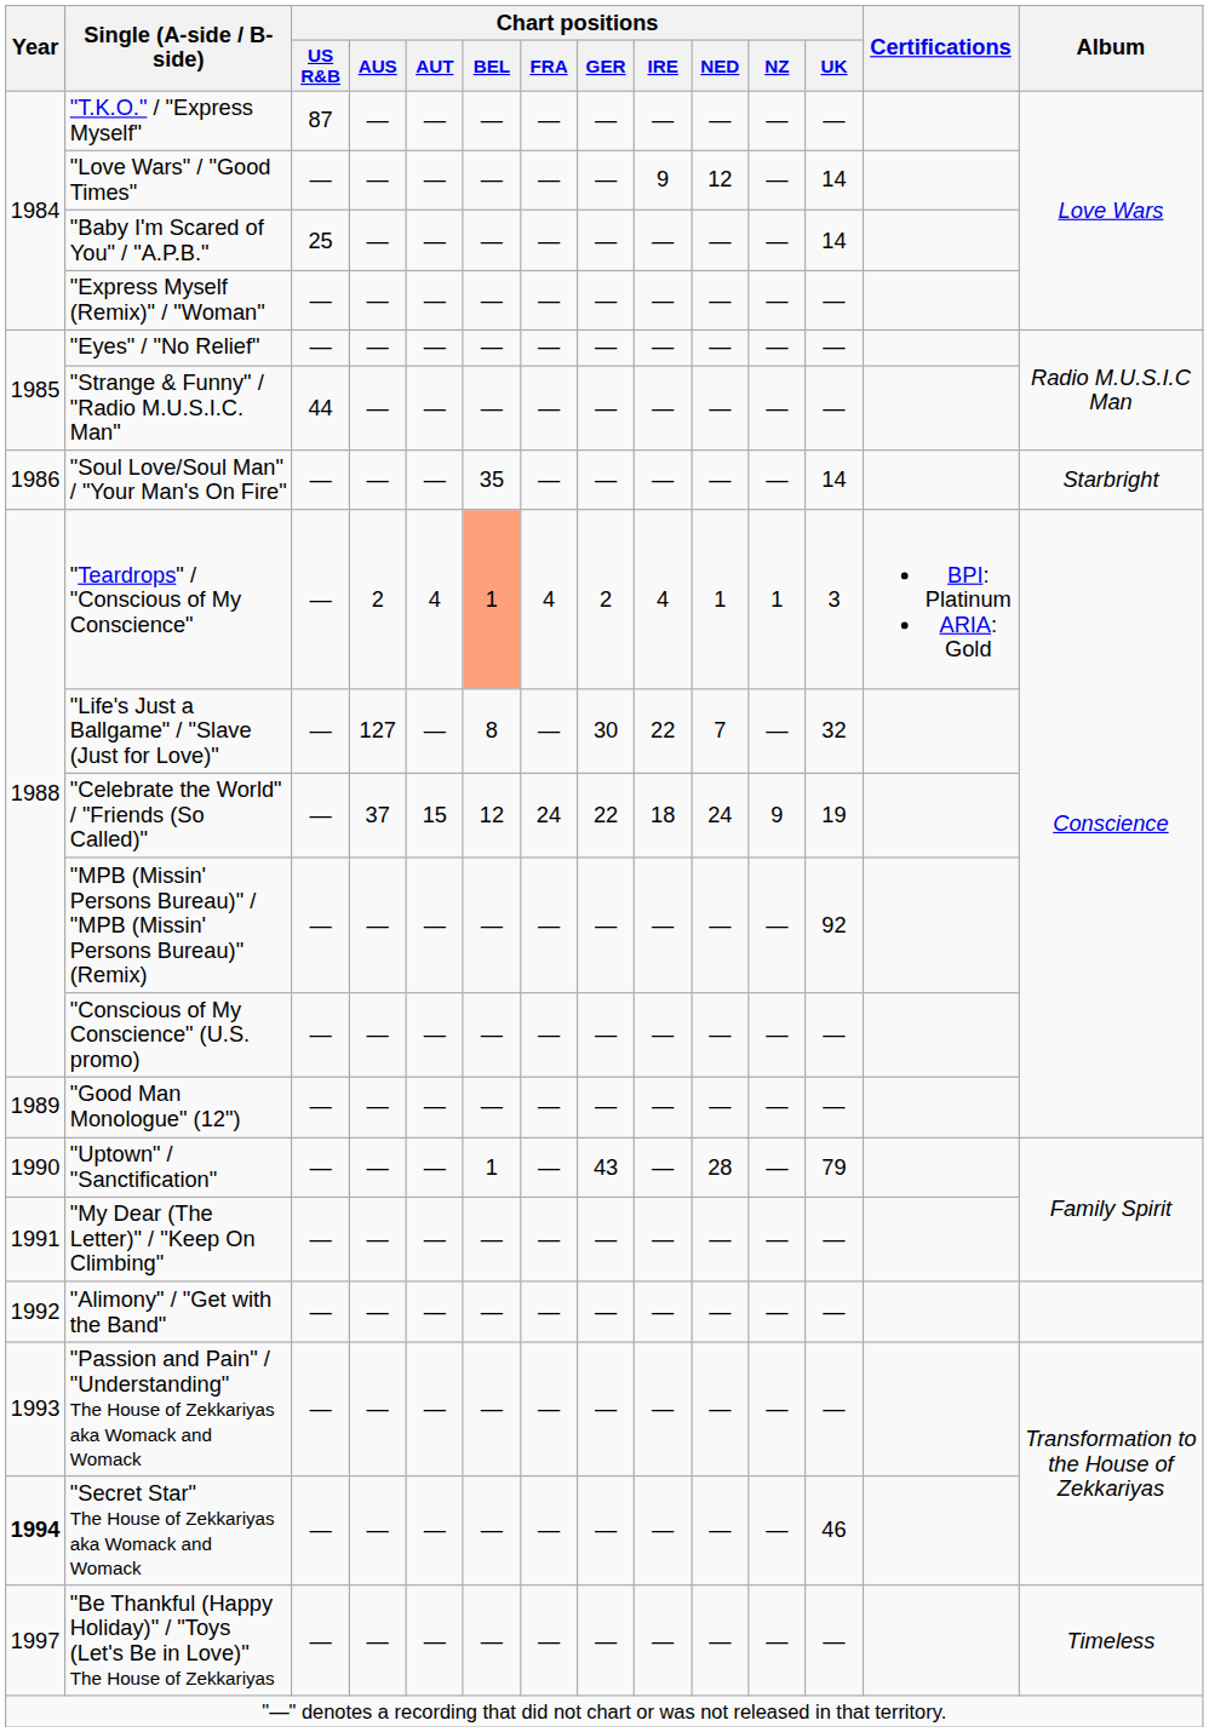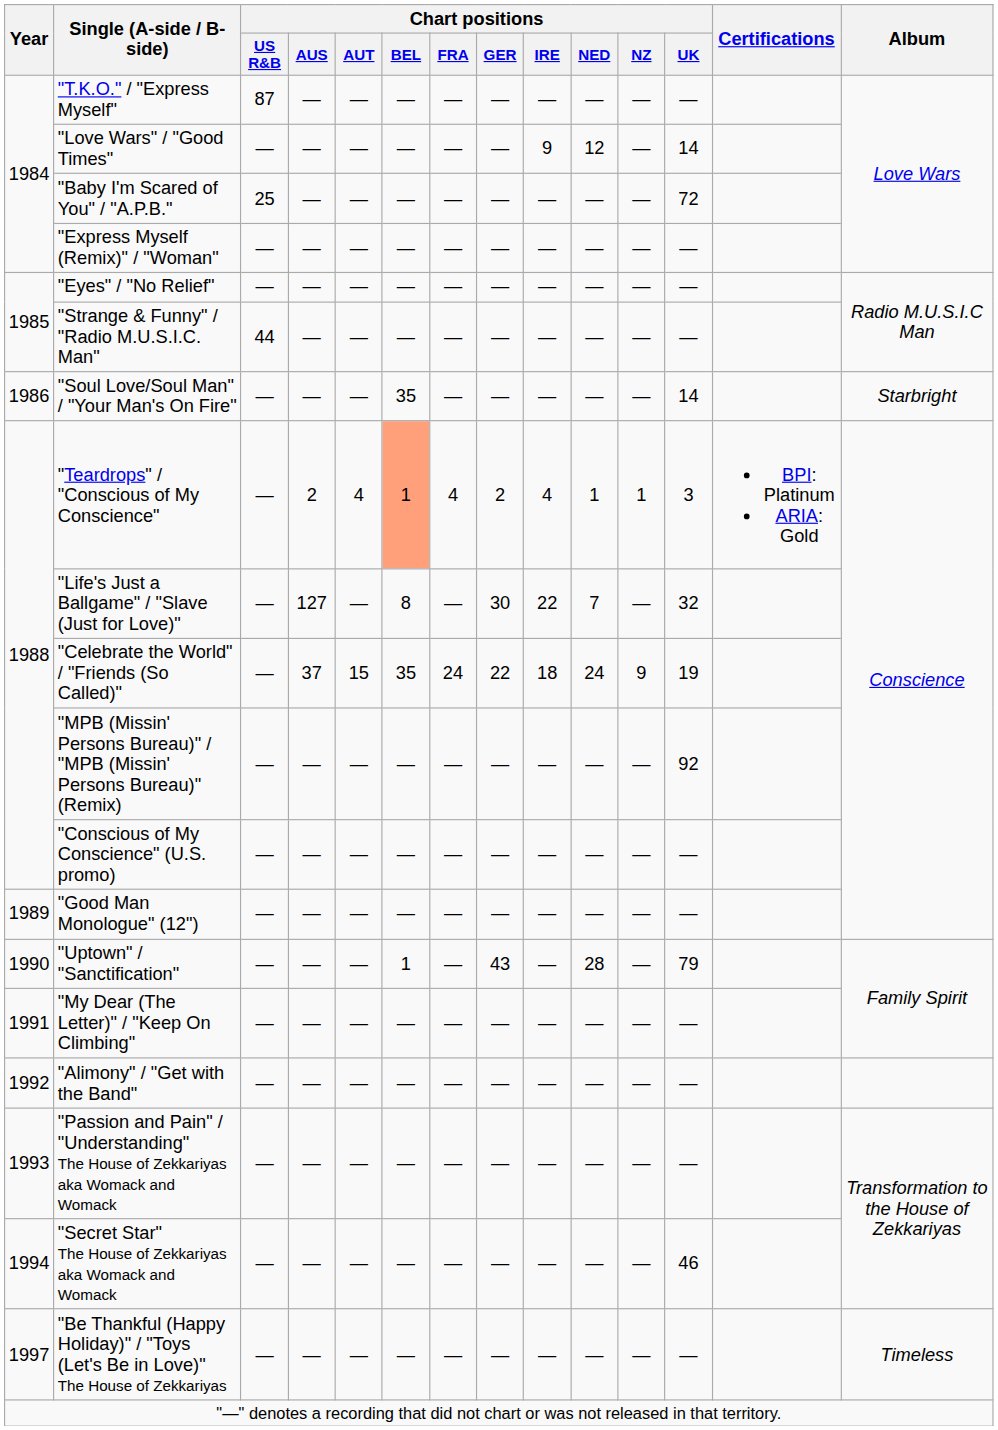 <table class="wikitable" style="text-align:center;">
 <tr>
 <th rowspan="2">Year</th>
 <th rowspan="2">Single (A-side / B-side)</th>
 <th colspan="10">Chart positions</th>
 <th rowspan="2"><a href='#'>Certifications</a></th>
 <th rowspan="2">Album</th>
 </tr>
 <tr style="font-size:smaller;">
 <th style="width:35px;"><a href='#'>US R&B</a><br></th>
 <th style="width:35px;"><a href='#'>AUS</a><br></th>
 <th style="width:35px;"><a href='#'>AUT</a><br></th>
 <th style="width:35px;"><a href='#'>BEL</a><br></th>
 <th style="width:35px;"><a href='#'>FRA</a><br></th>
 <th style="width:35px;"><a href='#'>GER</a><br></th>
 <th style="width:35px;"><a href='#'>IRE</a><br></th>
 <th style="width:35px;"><a href='#'>NED</a><br></th>
 <th style="width:35px;"><a href='#'>NZ</a><br></th>
 <th style="width:35px;"><a href='#'>UK</a><br></th>
 </tr>
 <tr>
 <td rowspan="4">1984</td>
 <td style="text-align:left;"><a href='#'>"T.K.O."</a> / "Express Myself"</td>
 <td>87</td>
 <td>—</td>
 <td>—</td>
 <td>—</td>
 <td>—</td>
 <td>—</td>
 <td>—</td>
 <td>—</td>
 <td>—</td>
 <td>—</td>
 <td></td>
 <td rowspan="4"><em><a href='#'>Love Wars</a></em></td>
 </tr>
 <tr>
 <td style="text-align:left;">"Love Wars" / "Good Times"</td>
 <td>—</td>
 <td>—</td>
 <td>—</td>
 <td>—</td>
 <td>—</td>
 <td>—</td>
 <td>9</td>
 <td>12</td>
 <td>—</td>
 <td>14</td>
 <td></td>
 </tr>
 <tr>
 <td style="text-align:left;">"Baby I'm Scared of You" / "A.P.B."</td>
 <td>25</td>
 <td>—</td>
 <td>—</td>
 <td>—</td>
 <td>—</td>
 <td>—</td>
 <td>—</td>
 <td>—</td>
 <td>—</td>
-<td>14</td>
+<td>72</td>
 <td></td>
 </tr>
 <tr>
 <td style="text-align:left;">"Express Myself (Remix)" / "Woman"</td>
 <td>—</td>
 <td>—</td>
 <td>—</td>
 <td>—</td>
 <td>—</td>
 <td>—</td>
 <td>—</td>
 <td>—</td>
 <td>—</td>
 <td>—</td>
 <td></td>
 </tr>
 <tr>
 <td rowspan="2">1985</td>
 <td style="text-align:left;">"Eyes" / "No Relief"</td>
 <td>—</td>
 <td>—</td>
 <td>—</td>
 <td>—</td>
 <td>—</td>
 <td>—</td>
 <td>—</td>
 <td>—</td>
 <td>—</td>
 <td>—</td>
 <td></td>
 <td rowspan="2"><em>Radio M.U.S.I.C Man</em></td>
 </tr>
 <tr>
 <td style="text-align:left;">"Strange & Funny" / "Radio M.U.S.I.C. Man"</td>
 <td>44</td>
 <td>—</td>
 <td>—</td>
 <td>—</td>
 <td>—</td>
 <td>—</td>
 <td>—</td>
 <td>—</td>
 <td>—</td>
 <td>—</td>
 <td></td>
 </tr>
 <tr>
 <td>1986</td>
 <td style="text-align:left;">"Soul Love/Soul Man" / "Your Man's On Fire"</td>
 <td>—</td>
 <td>—</td>
 <td>—</td>
 <td>35</td>
 <td>—</td>
 <td>—</td>
 <td>—</td>
 <td>—</td>
 <td>—</td>
 <td>14</td>
 <td></td>
 <td><em>Starbright</em></td>
 </tr>
 <tr>
 <td rowspan="5">1988</td>
 <td style="text-align:left;">"<a href='#'>Teardrops</a>" / "Conscious of My Conscience"</td>
 <td>—</td>
 <td>2</td>
 <td>4</td>
 <td style="background: lightsalmon;">1</td>
 <td>4</td>
 <td>2</td>
 <td>4</td>
 <td>1</td>
 <td>1</td>
 <td>3</td>
 <td><br><ul><li><a href='#'>BPI</a>: Platinum</li><li><a href='#'>ARIA</a>: Gold</li></ul></td>
 <td rowspan="6"><em><a href='#'>Conscience</a></em></td>
 </tr>
 <tr>
 <td style="text-align:left;">"Life's Just a Ballgame" / "Slave (Just for Love)"</td>
 <td>—</td>
 <td>127</td>
 <td>—</td>
 <td>8</td>
 <td>—</td>
 <td>30</td>
 <td>22</td>
 <td>7</td>
 <td>—</td>
 <td>32</td>
 <td></td>
 </tr>
 <tr>
 <td style="text-align:left;">"Celebrate the World" / "Friends (So Called)"</td>
 <td>—</td>
 <td>37</td>
 <td>15</td>
-<td>12</td>
+<td>35</td>
 <td>24</td>
 <td>22</td>
 <td>18</td>
 <td>24</td>
 <td>9</td>
 <td>19</td>
 <td></td>
 </tr>
 <tr>
 <td style="text-align:left;">"MPB (Missin' Persons Bureau)" / "MPB (Missin' Persons Bureau)" (Remix)</td>
 <td>—</td>
 <td>—</td>
 <td>—</td>
 <td>—</td>
 <td>—</td>
 <td>—</td>
 <td>—</td>
 <td>—</td>
 <td>—</td>
 <td>92</td>
 <td></td>
 </tr>
 <tr>
 <td style="text-align:left;">"Conscious of My Conscience" (U.S. promo)</td>
 <td>—</td>
 <td>—</td>
 <td>—</td>
 <td>—</td>
 <td>—</td>
 <td>—</td>
 <td>—</td>
 <td>—</td>
 <td>—</td>
 <td>—</td>
 <td></td>
 </tr>
 <tr>
 <td>1989</td>
 <td style="text-align:left;">"Good Man Monologue" (12")</td>
 <td>—</td>
 <td>—</td>
 <td>—</td>
 <td>—</td>
 <td>—</td>
 <td>—</td>
 <td>—</td>
 <td>—</td>
 <td>—</td>
 <td>—</td>
 <td></td>
 </tr>
 <tr>
 <td>1990</td>
 <td style="text-align:left;">"Uptown" / "Sanctification"</td>
 <td>—</td>
 <td>—</td>
 <td>—</td>
 <td>1</td>
 <td>—</td>
 <td>43</td>
 <td>—</td>
 <td>28</td>
 <td>—</td>
 <td>79</td>
 <td></td>
 <td rowspan="2"><em>Family Spirit</em></td>
 </tr>
 <tr>
 <td>1991</td>
 <td style="text-align:left;">"My Dear (The Letter)" / "Keep On Climbing"</td>
 <td>—</td>
 <td>—</td>
 <td>—</td>
 <td>—</td>
 <td>—</td>
 <td>—</td>
 <td>—</td>
 <td>—</td>
 <td>—</td>
 <td>—</td>
 <td></td>
 </tr>
 <tr>
 <td>1992</td>
 <td style="text-align:left;">"Alimony" / "Get with the Band"</td>
 <td>—</td>
 <td>—</td>
 <td>—</td>
 <td>—</td>
 <td>—</td>
 <td>—</td>
 <td>—</td>
 <td>—</td>
 <td>—</td>
 <td>—</td>
 <td></td>
 <td></td>
 </tr>
 <tr>
 <td>1993</td>
 <td style="text-align:left;">"Passion and Pain" / "Understanding"<br><small>The House of Zekkariyas aka Womack and Womack</small></td>
 <td>—</td>
 <td>—</td>
 <td>—</td>
 <td>—</td>
 <td>—</td>
 <td>—</td>
 <td>—</td>
 <td>—</td>
 <td>—</td>
 <td>—</td>
 <td></td>
 <td rowspan="2"><em>Transformation to the House of Zekkariyas</em></td>
 </tr>
 <tr>
-<td><strong>1994</strong></td>
+<td>1994</td>
 <td style="text-align:left;">"Secret Star"<br><small>The House of Zekkariyas aka Womack and Womack</small></td>
 <td>—</td>
 <td>—</td>
 <td>—</td>
 <td>—</td>
 <td>—</td>
 <td>—</td>
 <td>—</td>
 <td>—</td>
 <td>—</td>
 <td>46</td>
 <td></td>
 </tr>
 <tr>
 <td>1997</td>
 <td style="text-align:left;">"Be Thankful (Happy Holiday)" / "Toys (Let's Be in Love)"<br><small>The House of Zekkariyas</small></td>
 <td>—</td>
 <td>—</td>
 <td>—</td>
 <td>—</td>
 <td>—</td>
 <td>—</td>
 <td>—</td>
 <td>—</td>
 <td>—</td>
 <td>—</td>
 <td></td>
 <td><em>Timeless</em></td>
 </tr>
 <tr>
 <td colspan="15" style="font-size:90%">"—" denotes a recording that did not chart or was not released in that territory.</td>
 </tr>
 </table>
